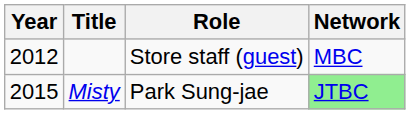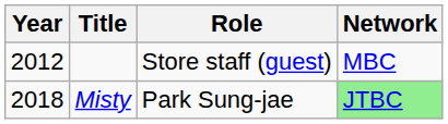 <table class="wikitable">
 <tr>
 <th>Year</th>
 <th>Title</th>
 <th>Role</th>
 <th>Network</th>
 </tr>
 <tr>
 <td>2012</td>
 <td><em></em></td>
 <td>Store staff (<a href='#'>guest</a>)</td>
 <td><a href='#'>MBC</a></td>
 </tr>
 <tr>
-<td>2015</td>
+<td>2018</td>
 <td><em><a href='#'>Misty</a></em></td>
 <td>Park Sung-jae</td>
 <td style="background: lightgreen;"><a href='#'>JTBC</a></td>
 </tr>
 </table>
